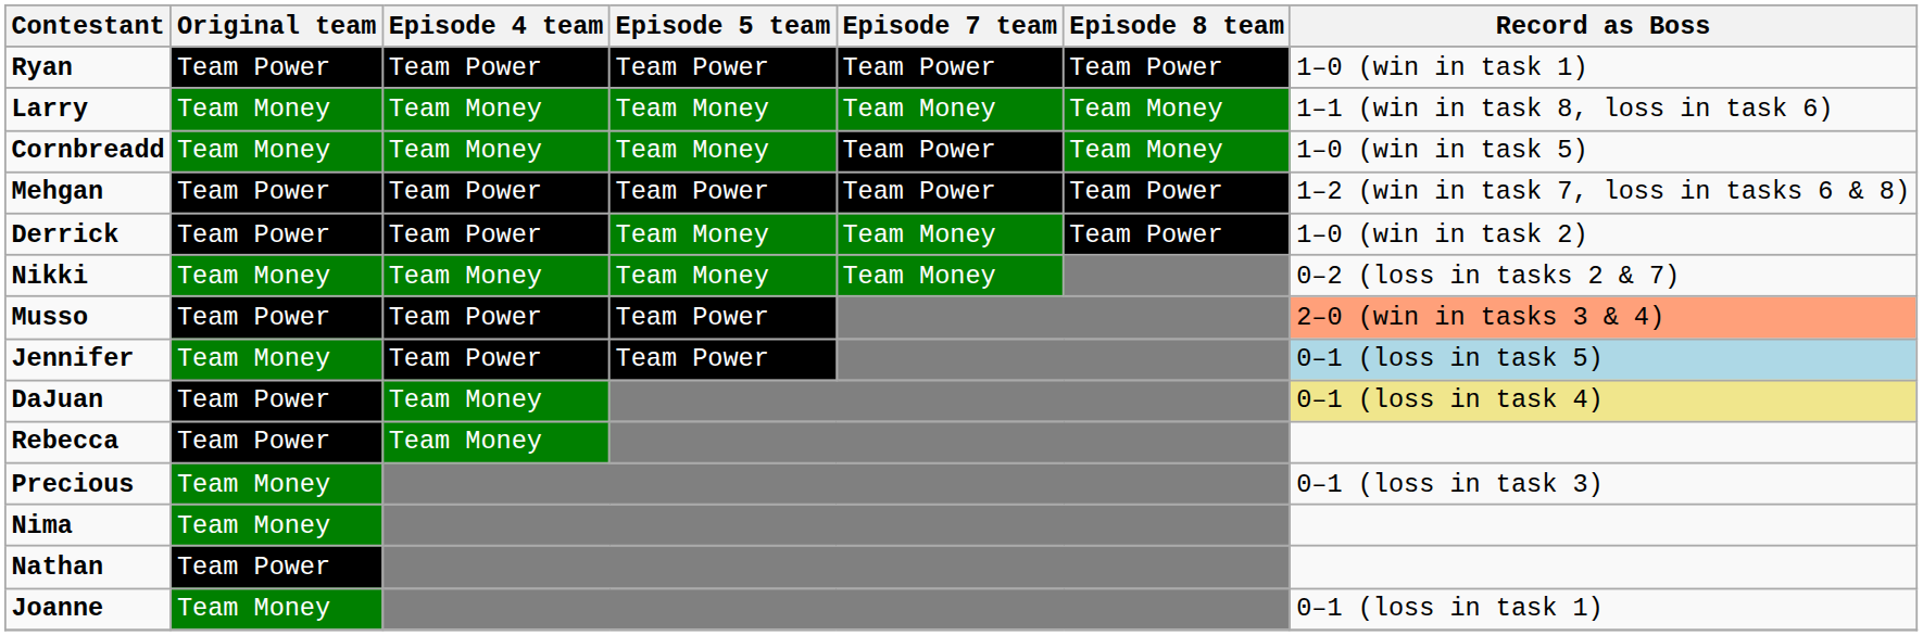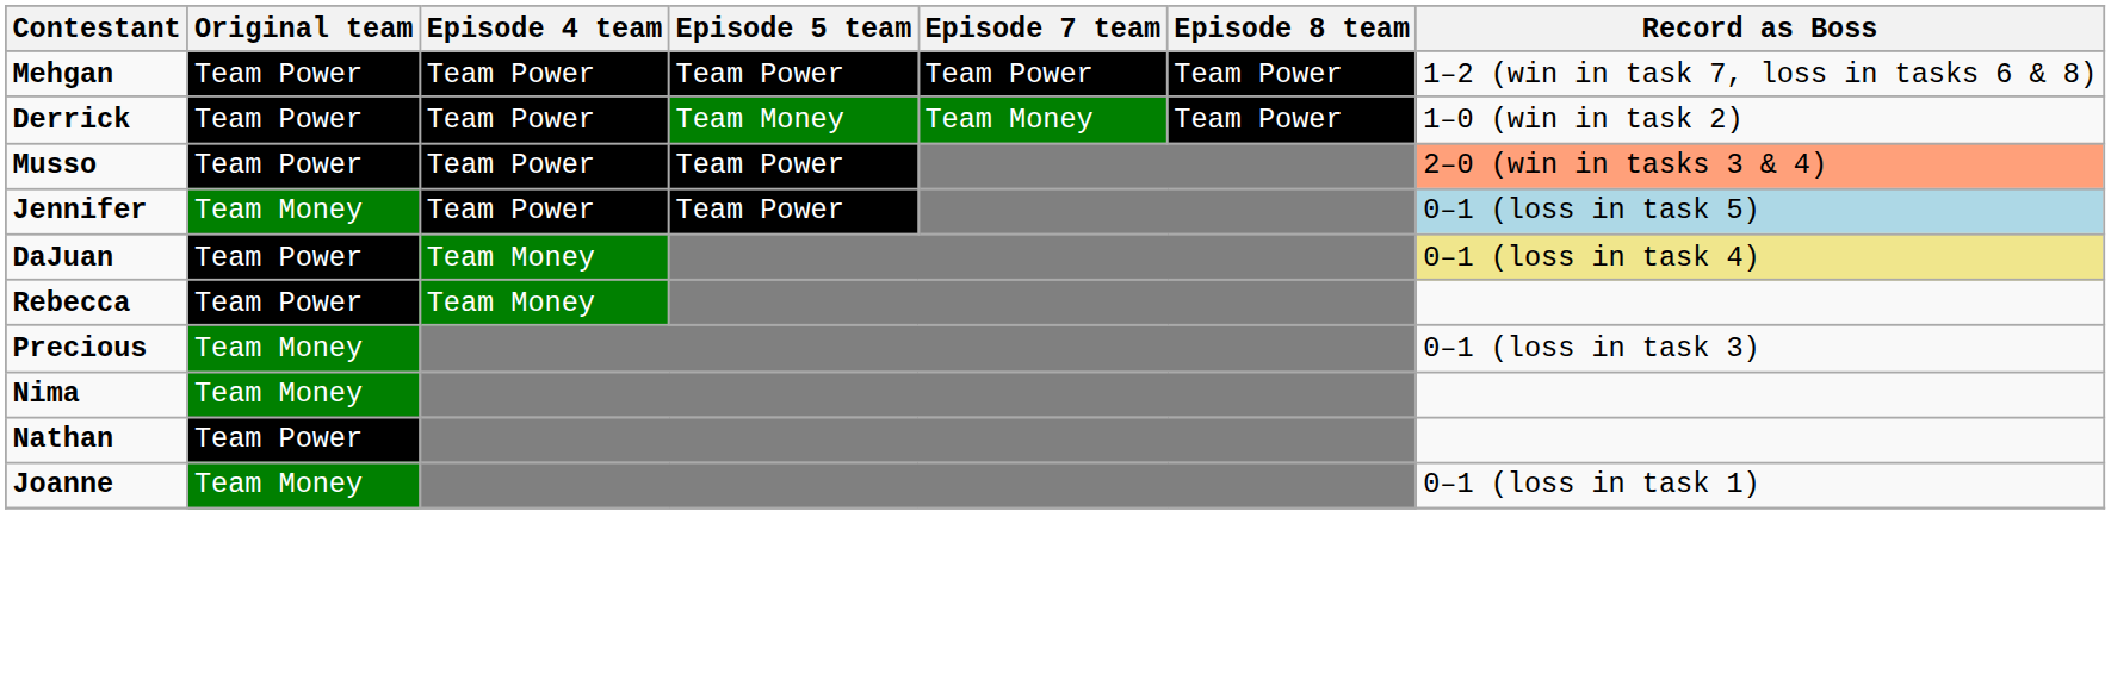 <table class="wikitable">
 <tr>
 <th>Contestant</th>
 <th>Original team</th>
 <th>Episode 4 team</th>
 <th>Episode 5 team</th>
 <th>Episode 7 team</th>
 <th>Episode 8 team</th>
 <th>Record as Boss</th>
-</tr>
-<tr>
-<td><strong>Ryan</strong></td>
-<td style="background:black;color:white;">Team Power</td>
-<td style="background:black;color:white;">Team Power</td>
-<td style="background:black;color:white;">Team Power</td>
-<td style="background:black;color:white;">Team Power</td>
-<td style="background:black;color:white;">Team Power</td>
-<td>1–0 (win in task 1)</td>
-</tr>
-<tr>
-<td><strong>Larry</strong></td>
-<td style="background:green;color:white;">Team Money</td>
-<td style="background:green;color:white;">Team Money</td>
-<td style="background:green;color:white;">Team Money</td>
-<td style="background:green;color:white;">Team Money</td>
-<td style="background:green;color:white;">Team Money</td>
-<td>1–1 (win in task 8, loss in task 6)</td>
-</tr>
-<tr>
-<td><strong>Cornbreadd</strong></td>
-<td style="background:green;color:white;">Team Money</td>
-<td style="background:green;color:white;">Team Money</td>
-<td style="background:green;color:white;">Team Money</td>
-<td style="background:black;color:white;">Team Power</td>
-<td style="background:green;color:white;">Team Money</td>
-<td>1–0 (win in task 5)</td>
 </tr>
 <tr>
 <td><strong>Mehgan</strong></td>
 <td style="background:black;color:white;">Team Power</td>
 <td style="background:black;color:white;">Team Power</td>
 <td style="background:black;color:white;">Team Power</td>
 <td style="background:black;color:white;">Team Power</td>
 <td style="background:black;color:white;">Team Power</td>
 <td>1–2 (win in task 7, loss in tasks 6 & 8)</td>
 </tr>
 <tr>
 <td><strong>Derrick</strong></td>
 <td style="background:black;color:white;">Team Power</td>
 <td style="background:black;color:white;">Team Power</td>
 <td style="background:green;color:white;">Team Money</td>
 <td style="background:green;color:white;">Team Money</td>
 <td style="background:black;color:white;">Team Power</td>
 <td>1–0 (win in task 2)</td>
-</tr>
-<tr>
-<td><strong>Nikki</strong></td>
-<td style="background:green;color:white;">Team Money</td>
-<td style="background:green;color:white;">Team Money</td>
-<td style="background:green;color:white;">Team Money</td>
-<td style="background:green;color:white;">Team Money</td>
-<td colspan=1 style="background:gray;"></td>
-<td>0–2 (loss in tasks 2 & 7)</td>
 </tr>
 <tr>
 <td><strong>Musso</strong></td>
 <td style="background:black;color:white;">Team Power</td>
 <td style="background:black;color:white;">Team Power</td>
 <td style="background:black;color:white;">Team Power</td>
 <td colspan=2 style="background:gray;"></td>
 <td style="background: lightsalmon;">2–0 (win in tasks 3 & 4)</td>
 </tr>
 <tr>
 <td><strong>Jennifer</strong></td>
 <td style="background:green;color:white;">Team Money</td>
 <td style="background:black;color:white;">Team Power</td>
 <td style="background:black;color:white;">Team Power</td>
 <td colspan=2 style="background:gray;"></td>
 <td style="background: lightblue;">0–1 (loss in task 5)</td>
 </tr>
 <tr>
 <td><strong>DaJuan</strong></td>
 <td style="background:black;color:white;">Team Power</td>
 <td style="background:green;color:white;">Team Money</td>
 <td colspan=3 style="background:gray;"></td>
 <td style="background: khaki;">0–1 (loss in task 4)</td>
 </tr>
 <tr>
 <td><strong>Rebecca</strong></td>
 <td style="background:black;color:white;">Team Power</td>
 <td style="background:green;color:white;">Team Money</td>
 <td colspan=3 style="background:gray;"></td>
 <td></td>
 </tr>
 <tr>
 <td><strong>Precious</strong></td>
 <td style="background:green;color:white;">Team Money</td>
 <td colspan=4 style="background:gray;"></td>
 <td>0–1 (loss in task 3)</td>
 </tr>
 <tr>
 <td><strong>Nima</strong></td>
 <td style="background:green;color:white;">Team Money</td>
 <td colspan=4 style="background:gray;"></td>
 <td></td>
 </tr>
 <tr>
 <td><strong>Nathan</strong></td>
 <td style="background:black;color:white;">Team Power</td>
 <td colspan=4 style="background:gray;"></td>
 <td></td>
 </tr>
 <tr>
 <td><strong>Joanne</strong></td>
 <td style="background:green;color:white;">Team Money</td>
 <td colspan=4 style="background:gray;"></td>
 <td>0–1 (loss in task 1)</td>
 </tr>
 <tr>
 </tr>
 </table>
